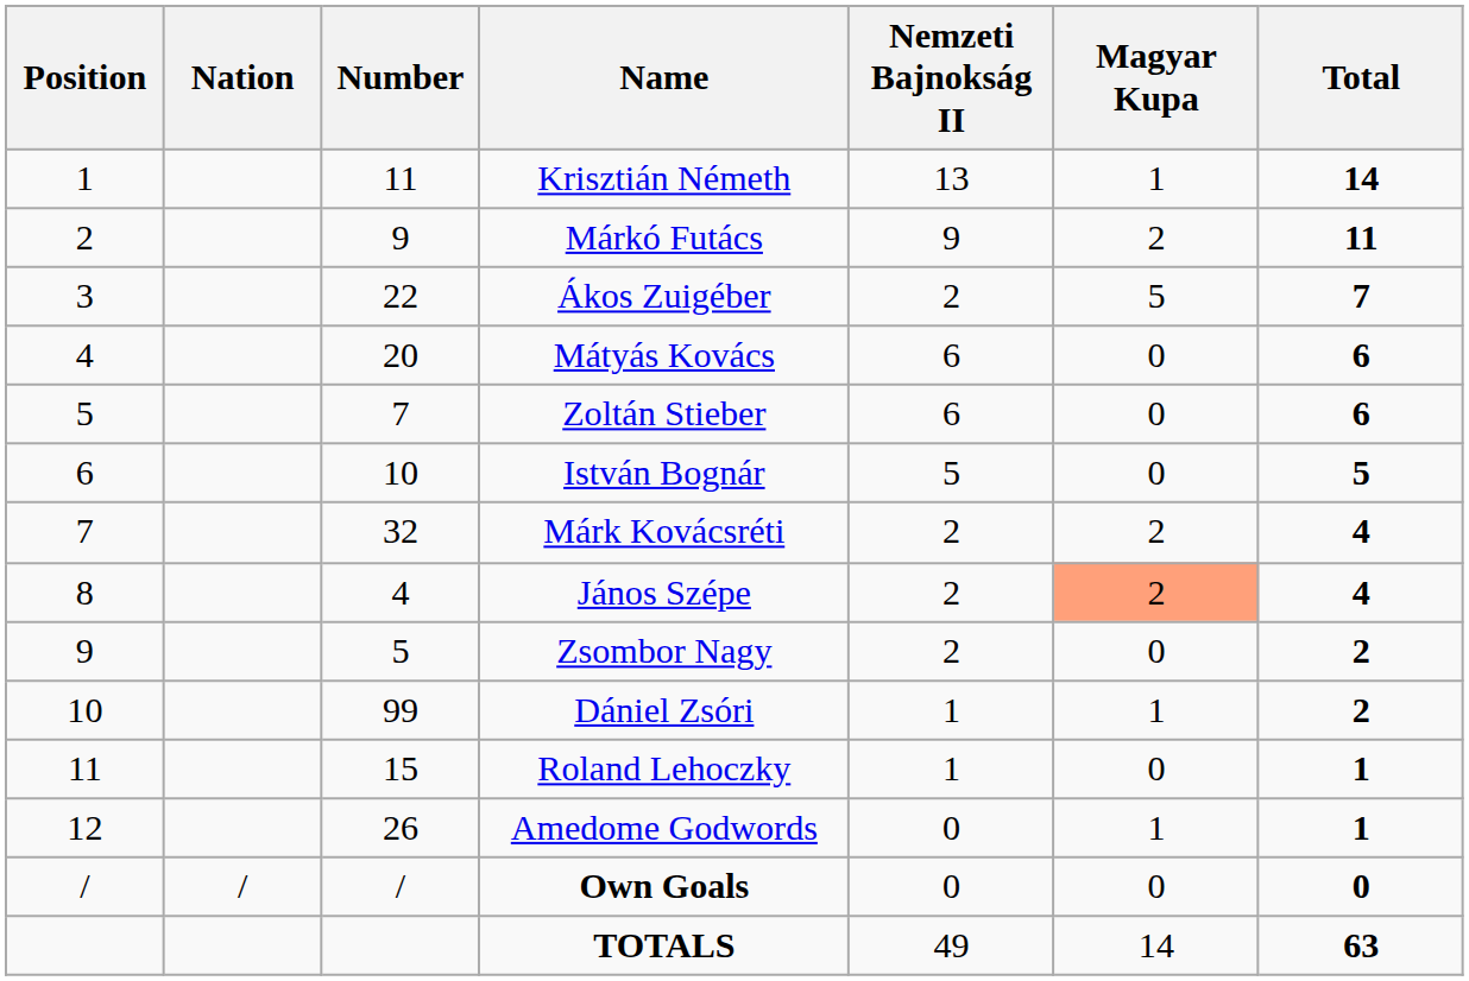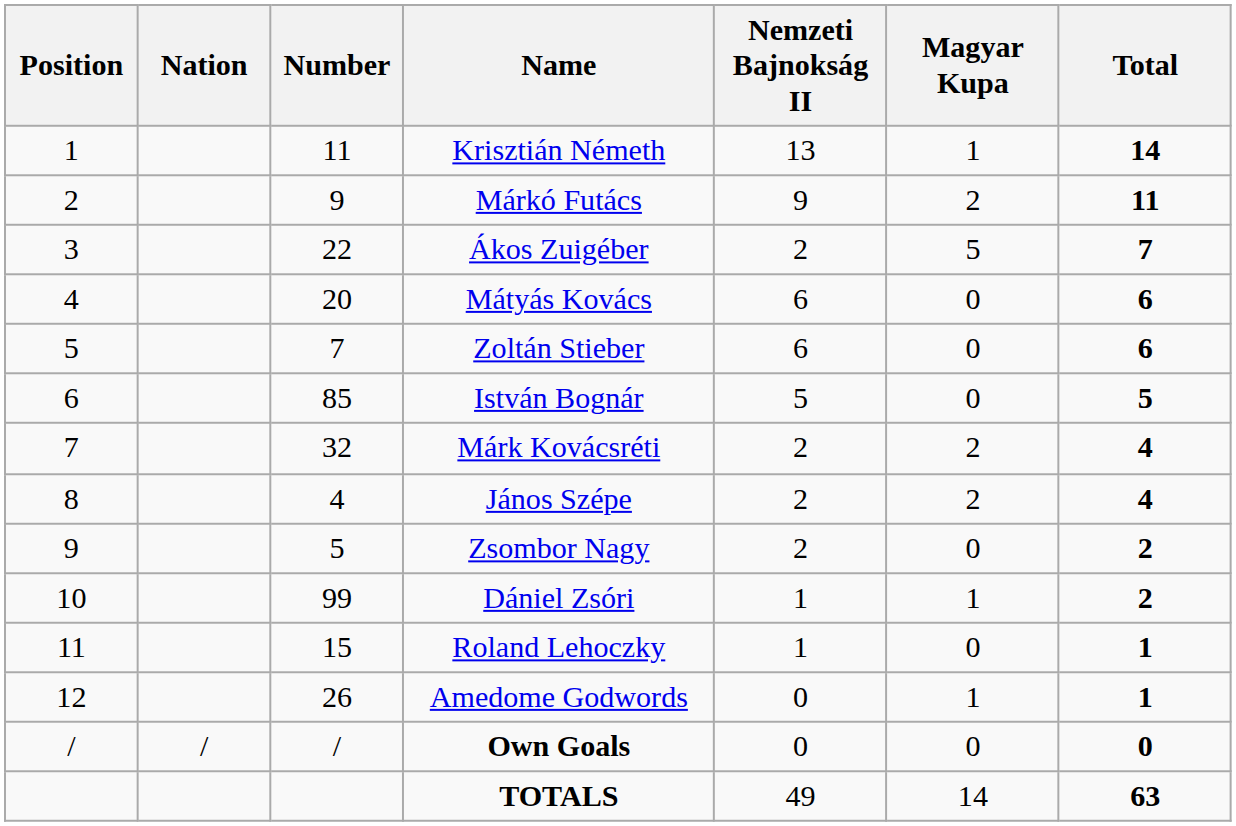 <table class="wikitable" style="font-size: 95%; text-align: center;">
 <tr>
 <th width=60>Position</th>
 <th width=60>Nation</th>
 <th width=60>Number</th>
 <th width=150>Name</th>
 <th width=80>Nemzeti Bajnokság II</th>
 <th width=80>Magyar Kupa</th>
 <th width=80>Total</th>
 </tr>
 <tr>
 <td>1</td>
 <td></td>
 <td>11</td>
 <td><a href='#'>Krisztián Németh</a></td>
 <td>13</td>
 <td>1</td>
 <td><strong>14</strong></td>
 </tr>
 <tr>
 <td>2</td>
 <td></td>
 <td>9</td>
 <td><a href='#'>Márkó Futács</a></td>
 <td>9</td>
 <td>2</td>
 <td><strong>11</strong></td>
 </tr>
 <tr>
 <td>3</td>
 <td></td>
 <td>22</td>
 <td><a href='#'>Ákos Zuigéber</a></td>
 <td>2</td>
 <td>5</td>
 <td><strong>7</strong></td>
 </tr>
 <tr>
 <td>4</td>
 <td></td>
 <td>20</td>
 <td><a href='#'>Mátyás Kovács</a></td>
 <td>6</td>
 <td>0</td>
 <td><strong>6</strong></td>
 </tr>
 <tr>
 <td>5</td>
 <td></td>
 <td>7</td>
 <td><a href='#'>Zoltán Stieber</a></td>
 <td>6</td>
 <td>0</td>
 <td><strong>6</strong></td>
 </tr>
 <tr>
 <td>6</td>
 <td></td>
-<td>10</td>
+<td>85</td>
 <td><a href='#'>István Bognár</a></td>
 <td>5</td>
 <td>0</td>
 <td><strong>5</strong></td>
 </tr>
 <tr>
 <td>7</td>
 <td></td>
 <td>32</td>
 <td><a href='#'>Márk Kovácsréti</a></td>
 <td>2</td>
 <td>2</td>
 <td><strong>4</strong></td>
 </tr>
 <tr>
 <td>8</td>
 <td></td>
 <td>4</td>
 <td><a href='#'>János Szépe</a></td>
 <td>2</td>
-<td style="background: lightsalmon;">2</td>
+<td>2</td>
 <td><strong>4</strong></td>
 </tr>
 <tr>
 <td>9</td>
 <td></td>
 <td>5</td>
 <td><a href='#'>Zsombor Nagy</a></td>
 <td>2</td>
 <td>0</td>
 <td><strong>2</strong></td>
 </tr>
 <tr>
 <td>10</td>
 <td></td>
 <td>99</td>
 <td><a href='#'>Dániel Zsóri</a></td>
 <td>1</td>
 <td>1</td>
 <td><strong>2</strong></td>
 </tr>
 <tr>
 <td>11</td>
 <td></td>
 <td>15</td>
 <td><a href='#'>Roland Lehoczky</a></td>
 <td>1</td>
 <td>0</td>
 <td><strong>1</strong></td>
 </tr>
 <tr>
 <td>12</td>
 <td></td>
 <td>26</td>
 <td><a href='#'>Amedome Godwords</a></td>
 <td>0</td>
 <td>1</td>
 <td><strong>1</strong></td>
 </tr>
 <tr>
 <td>/</td>
 <td>/</td>
 <td>/</td>
 <td><strong>Own Goals</strong></td>
 <td>0</td>
 <td>0</td>
 <td><strong>0</strong></td>
 </tr>
 <tr>
 <td></td>
 <td></td>
 <td></td>
 <td><strong>TOTALS</strong></td>
 <td>49</td>
 <td>14</td>
 <td><strong>63</strong></td>
 </tr>
 </table>
